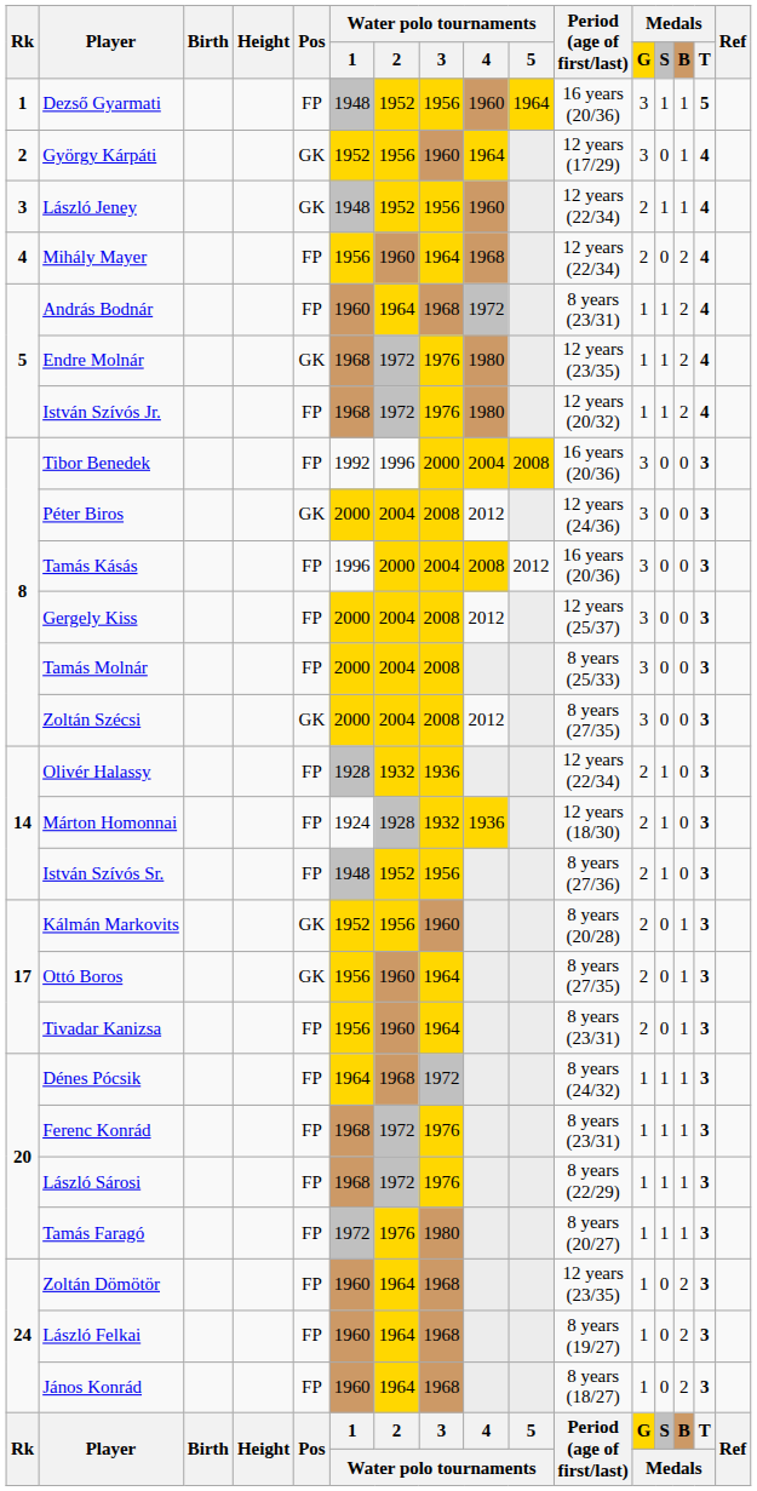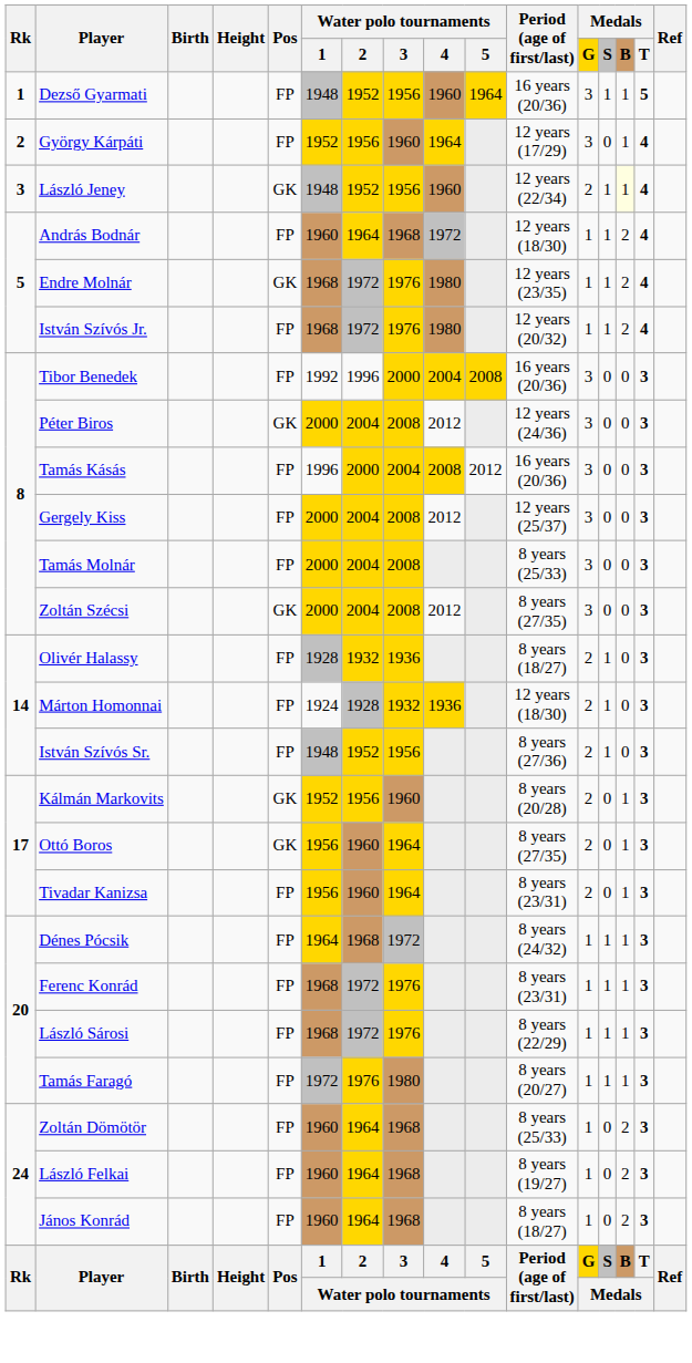 <table class="wikitable sortable" style="text-align: center; font-size: 90%; margin-left: 1em;">
 <tr>
 <th rowspan="2">Rk</th>
 <th rowspan="2">Player</th>
 <th rowspan="2">Birth</th>
 <th rowspan="2">Height</th>
 <th rowspan="2">Pos</th>
 <th colspan="5">Water polo tournaments</th>
 <th rowspan="2">Period<br>(age of<br>first/last)</th>
 <th colspan="4">Medals</th>
 <th rowspan="2" class="unsortable">Ref</th>
 </tr>
 <tr>
 <th>1</th>
 <th style="width: 2em;" class="unsortable">2</th>
 <th style="width: 2em;" class="unsortable">3</th>
 <th style="width: 2em;" class="unsortable">4</th>
 <th style="width: 2em;" class="unsortable">5</th>
 <th style="background-color: gold;">G</th>
 <th style="background-color: silver;">S</th>
 <th style="background-color: #cc9966;">B</th>
 <th>T</th>
 </tr>
 <tr>
 <td><strong>1</strong></td>
 <td style="text-align: left;" data-sort-value="Gyarmati, Dezső"><a href='#'>Dezső Gyarmati</a></td>
 <td></td>
 <td></td>
 <td>FP</td>
 <td style="background-color: silver;">1948</td>
 <td style="background-color: gold;">1952</td>
 <td style="background-color: gold;">1956</td>
 <td style="background-color: #cc9966;">1960</td>
 <td style="background-color: gold;">1964</td>
 <td>16 years<br>(20/36)</td>
 <td>3</td>
 <td>1</td>
 <td>1</td>
 <td><strong>5</strong></td>
 <td></td>
 </tr>
 <tr>
 <td><strong>2</strong></td>
 <td style="text-align: left;" data-sort-value="Kárpáti, György"><a href='#'>György Kárpáti</a></td>
 <td></td>
 <td></td>
-<td>GK</td>
+<td>FP</td>
 <td style="background-color: gold;">1952</td>
 <td style="background-color: gold;">1956</td>
 <td style="background-color: #cc9966;">1960</td>
 <td style="background-color: gold;">1964</td>
 <td style="background-color: #ececec;"></td>
 <td>12 years<br>(17/29)</td>
 <td>3</td>
 <td>0</td>
 <td>1</td>
 <td><strong>4</strong></td>
 <td></td>
 </tr>
 <tr>
 <td><strong>3</strong></td>
 <td style="text-align: left;" data-sort-value="Jeney, László"><a href='#'>László Jeney</a></td>
 <td></td>
 <td></td>
 <td>GK</td>
 <td style="background-color: silver;">1948</td>
 <td style="background-color: gold;">1952</td>
 <td style="background-color: gold;">1956</td>
 <td style="background-color: #cc9966;">1960</td>
 <td style="background-color: #ececec;"></td>
 <td>12 years<br>(22/34)</td>
 <td>2</td>
 <td>1</td>
-<td>1</td>
-<td><strong>4</strong></td>
-<td></td>
-</tr>
-<tr>
-<td><strong>4</strong></td>
-<td style="text-align: left;" data-sort-value="Mayer, Mihály"><a href='#'>Mihály Mayer</a></td>
-<td></td>
-<td></td>
-<td>FP</td>
-<td style="background-color: gold;">1956</td>
-<td style="background-color: #cc9966;">1960</td>
-<td style="background-color: gold;">1964</td>
-<td style="background-color: #cc9966;">1968</td>
-<td style="background-color: #ececec;"></td>
-<td>12 years<br>(22/34)</td>
-<td>2</td>
-<td>0</td>
-<td>2</td>
+<td style="background: lightyellow;">1</td>
 <td><strong>4</strong></td>
 <td></td>
 </tr>
 <tr>
 <td rowspan="3"><strong>5</strong></td>
 <td style="text-align: left;" data-sort-value="Bodnár, András"><a href='#'>András Bodnár</a></td>
 <td></td>
 <td></td>
 <td>FP</td>
 <td style="background-color: #cc9966;">1960</td>
 <td style="background-color: gold;">1964</td>
 <td style="background-color: #cc9966;">1968</td>
 <td style="background-color: silver;">1972</td>
 <td style="background-color: #ececec;"></td>
-<td>8 years<br>(23/31)</td>
+<td>12 years<br>(18/30)</td>
 <td>1</td>
 <td>1</td>
 <td>2</td>
 <td><strong>4</strong></td>
 <td></td>
 </tr>
 <tr>
 <td style="text-align: left;" data-sort-value="Molnár, Endre"><a href='#'>Endre Molnár</a></td>
 <td></td>
 <td></td>
 <td>GK</td>
 <td style="background-color: #cc9966;">1968</td>
 <td style="background-color: silver;">1972</td>
 <td style="background-color: gold;">1976</td>
 <td style="background-color: #cc9966;">1980</td>
 <td style="background-color: #ececec;"></td>
 <td>12 years<br>(23/35)</td>
 <td>1</td>
 <td>1</td>
 <td>2</td>
 <td><strong>4</strong></td>
 <td></td>
 </tr>
 <tr>
 <td style="text-align: left;" data-sort-value="Szívós, István Jr."><a href='#'>István Szívós Jr.</a></td>
 <td></td>
 <td></td>
 <td>FP</td>
 <td style="background-color: #cc9966;">1968</td>
 <td style="background-color: silver;">1972</td>
 <td style="background-color: gold;">1976</td>
 <td style="background-color: #cc9966;">1980</td>
 <td style="background-color: #ececec;"></td>
 <td>12 years<br>(20/32)</td>
 <td>1</td>
 <td>1</td>
 <td>2</td>
 <td><strong>4</strong></td>
 <td></td>
 </tr>
 <tr>
 <td rowspan="6"><strong>8</strong></td>
 <td style="text-align: left;" data-sort-value="Benedek, Tibor"><a href='#'>Tibor Benedek</a></td>
 <td></td>
 <td></td>
 <td>FP</td>
 <td>1992</td>
 <td>1996</td>
 <td style="background-color: gold;">2000</td>
 <td style="background-color: gold;">2004</td>
 <td style="background-color: gold;">2008</td>
 <td>16 years<br>(20/36)</td>
 <td>3</td>
 <td>0</td>
 <td>0</td>
 <td><strong>3</strong></td>
 <td></td>
 </tr>
 <tr>
 <td style="text-align: left;" data-sort-value="Biros, Péter"><a href='#'>Péter Biros</a></td>
 <td></td>
 <td></td>
 <td>GK</td>
 <td style="background-color: gold;">2000</td>
 <td style="background-color: gold;">2004</td>
 <td style="background-color: gold;">2008</td>
 <td>2012</td>
 <td style="background-color: #ececec;"></td>
 <td>12 years<br>(24/36)</td>
 <td>3</td>
 <td>0</td>
 <td>0</td>
 <td><strong>3</strong></td>
 <td></td>
 </tr>
 <tr>
 <td style="text-align: left;" data-sort-value="Kásás, Tamás"><a href='#'>Tamás Kásás</a></td>
 <td></td>
 <td></td>
 <td>FP</td>
 <td>1996</td>
 <td style="background-color: gold;">2000</td>
 <td style="background-color: gold;">2004</td>
 <td style="background-color: gold;">2008</td>
 <td>2012</td>
 <td>16 years<br>(20/36)</td>
 <td>3</td>
 <td>0</td>
 <td>0</td>
 <td><strong>3</strong></td>
 <td></td>
 </tr>
 <tr>
 <td style="text-align: left;" data-sort-value="Kiss, Gergely"><a href='#'>Gergely Kiss</a></td>
 <td></td>
 <td></td>
 <td>FP</td>
 <td style="background-color: gold;">2000</td>
 <td style="background-color: gold;">2004</td>
 <td style="background-color: gold;">2008</td>
 <td>2012</td>
 <td style="background-color: #ececec;"></td>
 <td>12 years<br>(25/37)</td>
 <td>3</td>
 <td>0</td>
 <td>0</td>
 <td><strong>3</strong></td>
 <td></td>
 </tr>
 <tr>
 <td style="text-align: left;" data-sort-value="Molnár, Tamás"><a href='#'>Tamás Molnár</a></td>
 <td></td>
 <td></td>
 <td>FP</td>
 <td style="background-color: gold;">2000</td>
 <td style="background-color: gold;">2004</td>
 <td style="background-color: gold;">2008</td>
 <td style="background-color: #ececec;"></td>
 <td style="background-color: #ececec;"></td>
 <td>8 years<br>(25/33)</td>
 <td>3</td>
 <td>0</td>
 <td>0</td>
 <td><strong>3</strong></td>
 <td></td>
 </tr>
 <tr>
 <td style="text-align: left;" data-sort-value="Szécsi, Zoltán"><a href='#'>Zoltán Szécsi</a></td>
 <td></td>
 <td></td>
 <td>GK</td>
 <td style="background-color: gold;">2000</td>
 <td style="background-color: gold;">2004</td>
 <td style="background-color: gold;">2008</td>
 <td>2012</td>
 <td style="background-color: #ececec;"></td>
 <td>8 years<br>(27/35)</td>
 <td>3</td>
 <td>0</td>
 <td>0</td>
 <td><strong>3</strong></td>
 <td></td>
 </tr>
 <tr>
 <td rowspan="3"><strong>14</strong></td>
 <td style="text-align: left;" data-sort-value="Halassy, Olivér"><a href='#'>Olivér Halassy</a></td>
 <td></td>
 <td></td>
 <td>FP</td>
 <td style="background-color: silver;">1928</td>
 <td style="background-color: gold;">1932</td>
 <td style="background-color: gold;">1936</td>
 <td style="background-color: #ececec;"></td>
 <td style="background-color: #ececec;"></td>
-<td>12 years<br>(22/34)</td>
+<td>8 years<br>(18/27)</td>
 <td>2</td>
 <td>1</td>
 <td>0</td>
 <td><strong>3</strong></td>
 <td></td>
 </tr>
 <tr>
 <td style="text-align: left;" data-sort-value="Homonnai, Márton"><a href='#'>Márton Homonnai</a></td>
 <td></td>
 <td></td>
 <td>FP</td>
 <td>1924</td>
 <td style="background-color: silver;">1928</td>
 <td style="background-color: gold;">1932</td>
 <td style="background-color: gold;">1936</td>
 <td style="background-color: #ececec;"></td>
 <td>12 years<br>(18/30)</td>
 <td>2</td>
 <td>1</td>
 <td>0</td>
 <td><strong>3</strong></td>
 <td></td>
 </tr>
 <tr>
 <td style="text-align: left;" data-sort-value="Szívós, István Sr."><a href='#'>István Szívós Sr.</a></td>
 <td></td>
 <td></td>
 <td>FP</td>
 <td style="background-color: silver;">1948</td>
 <td style="background-color: gold;">1952</td>
 <td style="background-color: gold;">1956</td>
 <td style="background-color: #ececec;"></td>
 <td style="background-color: #ececec;"></td>
 <td>8 years<br>(27/36)</td>
 <td>2</td>
 <td>1</td>
 <td>0</td>
 <td><strong>3</strong></td>
 <td></td>
 </tr>
 <tr>
 <td rowspan="3"><strong>17</strong></td>
 <td style="text-align: left;" data-sort-value="Markovits, Kálmán"><a href='#'>Kálmán Markovits</a></td>
 <td></td>
 <td></td>
 <td>GK</td>
 <td style="background-color: gold;">1952</td>
 <td style="background-color: gold;">1956</td>
 <td style="background-color: #cc9966;">1960</td>
 <td style="background-color: #ececec;"></td>
 <td style="background-color: #ececec;"></td>
 <td>8 years<br>(20/28)</td>
 <td>2</td>
 <td>0</td>
 <td>1</td>
 <td><strong>3</strong></td>
 <td></td>
 </tr>
 <tr>
 <td style="text-align: left;" data-sort-value="Boros, Ottó"><a href='#'>Ottó Boros</a></td>
 <td></td>
 <td></td>
 <td>GK</td>
 <td style="background-color: gold;">1956</td>
 <td style="background-color: #cc9966;">1960</td>
 <td style="background-color: gold;">1964</td>
 <td style="background-color: #ececec;"></td>
 <td style="background-color: #ececec;"></td>
 <td>8 years<br>(27/35)</td>
 <td>2</td>
 <td>0</td>
 <td>1</td>
 <td><strong>3</strong></td>
 <td></td>
 </tr>
 <tr>
 <td style="text-align: left;" data-sort-value="Kanizsa, Tivadar"><a href='#'>Tivadar Kanizsa</a></td>
 <td></td>
 <td></td>
 <td>FP</td>
 <td style="background-color: gold;">1956</td>
 <td style="background-color: #cc9966;">1960</td>
 <td style="background-color: gold;">1964</td>
 <td style="background-color: #ececec;"></td>
 <td style="background-color: #ececec;"></td>
 <td>8 years<br>(23/31)</td>
 <td>2</td>
 <td>0</td>
 <td>1</td>
 <td><strong>3</strong></td>
 <td></td>
 </tr>
 <tr>
 <td rowspan="4"><strong>20</strong></td>
 <td style="text-align: left;" data-sort-value="Pócsik, Dénes"><a href='#'>Dénes Pócsik</a></td>
 <td></td>
 <td></td>
 <td>FP</td>
 <td style="background-color: gold;">1964</td>
 <td style="background-color: #cc9966;">1968</td>
 <td style="background-color: silver;">1972</td>
 <td style="background-color: #ececec;"></td>
 <td style="background-color: #ececec;"></td>
 <td>8 years<br>(24/32)</td>
 <td>1</td>
 <td>1</td>
 <td>1</td>
 <td><strong>3</strong></td>
 <td></td>
 </tr>
 <tr>
 <td style="text-align: left;" data-sort-value="Konrád, Ferenc"><a href='#'>Ferenc Konrád</a></td>
 <td></td>
 <td></td>
 <td>FP</td>
 <td style="background-color: #cc9966;">1968</td>
 <td style="background-color: silver;">1972</td>
 <td style="background-color: gold;">1976</td>
 <td style="background-color: #ececec;"></td>
 <td style="background-color: #ececec;"></td>
 <td>8 years<br>(23/31)</td>
 <td>1</td>
 <td>1</td>
 <td>1</td>
 <td><strong>3</strong></td>
 <td></td>
 </tr>
 <tr>
 <td style="text-align: left;" data-sort-value="Sárosi, László"><a href='#'>László Sárosi</a></td>
 <td></td>
 <td></td>
 <td>FP</td>
 <td style="background-color: #cc9966;">1968</td>
 <td style="background-color: silver;">1972</td>
 <td style="background-color: gold;">1976</td>
 <td style="background-color: #ececec;"></td>
 <td style="background-color: #ececec;"></td>
 <td>8 years<br>(22/29)</td>
 <td>1</td>
 <td>1</td>
 <td>1</td>
 <td><strong>3</strong></td>
 <td></td>
 </tr>
 <tr>
 <td style="text-align: left;" data-sort-value="Faragó, Tamás"><a href='#'>Tamás Faragó</a></td>
 <td></td>
 <td></td>
 <td>FP</td>
 <td style="background-color: silver;">1972</td>
 <td style="background-color: gold;">1976</td>
 <td style="background-color: #cc9966;">1980</td>
 <td style="background-color: #ececec;"></td>
 <td style="background-color: #ececec;"></td>
 <td>8 years<br>(20/27)</td>
 <td>1</td>
 <td>1</td>
 <td>1</td>
 <td><strong>3</strong></td>
 <td></td>
 </tr>
 <tr>
 <td rowspan="3"><strong>24</strong></td>
 <td style="text-align: left;" data-sort-value="Dömötör, Zoltán"><a href='#'>Zoltán Dömötör</a></td>
 <td></td>
 <td></td>
 <td>FP</td>
 <td style="background-color: #cc9966;">1960</td>
 <td style="background-color: gold;">1964</td>
 <td style="background-color: #cc9966;">1968</td>
 <td style="background-color: #ececec;"></td>
 <td style="background-color: #ececec;"></td>
-<td>12 years<br>(23/35)</td>
+<td>8 years<br>(25/33)</td>
 <td>1</td>
 <td>0</td>
 <td>2</td>
 <td><strong>3</strong></td>
 <td></td>
 </tr>
 <tr>
 <td style="text-align: left;" data-sort-value="Felkai, László"><a href='#'>László Felkai</a></td>
 <td></td>
 <td></td>
 <td>FP</td>
 <td style="background-color: #cc9966;">1960</td>
 <td style="background-color: gold;">1964</td>
 <td style="background-color: #cc9966;">1968</td>
 <td style="background-color: #ececec;"></td>
 <td style="background-color: #ececec;"></td>
 <td>8 years<br>(19/27)</td>
 <td>1</td>
 <td>0</td>
 <td>2</td>
 <td><strong>3</strong></td>
 <td></td>
 </tr>
 <tr>
 <td style="text-align: left;" data-sort-value="Konrád, János"><a href='#'>János Konrád</a></td>
 <td></td>
 <td></td>
 <td>FP</td>
 <td style="background-color: #cc9966;">1960</td>
 <td style="background-color: gold;">1964</td>
 <td style="background-color: #cc9966;">1968</td>
 <td style="background-color: #ececec;"></td>
 <td style="background-color: #ececec;"></td>
 <td>8 years<br>(18/27)</td>
 <td>1</td>
 <td>0</td>
 <td>2</td>
 <td><strong>3</strong></td>
 <td></td>
 </tr>
 <tr>
 <th rowspan="2">Rk</th>
 <th rowspan="2">Player</th>
 <th rowspan="2">Birth</th>
 <th rowspan="2">Height</th>
 <th rowspan="2">Pos</th>
 <th>1</th>
 <th>2</th>
 <th>3</th>
 <th>4</th>
 <th>5</th>
 <th rowspan="2">Period<br>(age of<br>first/last)</th>
 <th style="background-color: gold;">G</th>
 <th style="background-color: silver;">S</th>
 <th style="background-color: #cc9966;">B</th>
 <th>T</th>
 <th rowspan="2">Ref</th>
 </tr>
 <tr>
 <th colspan="5">Water polo tournaments</th>
 <th colspan="4">Medals</th>
 </tr>
 </table>
